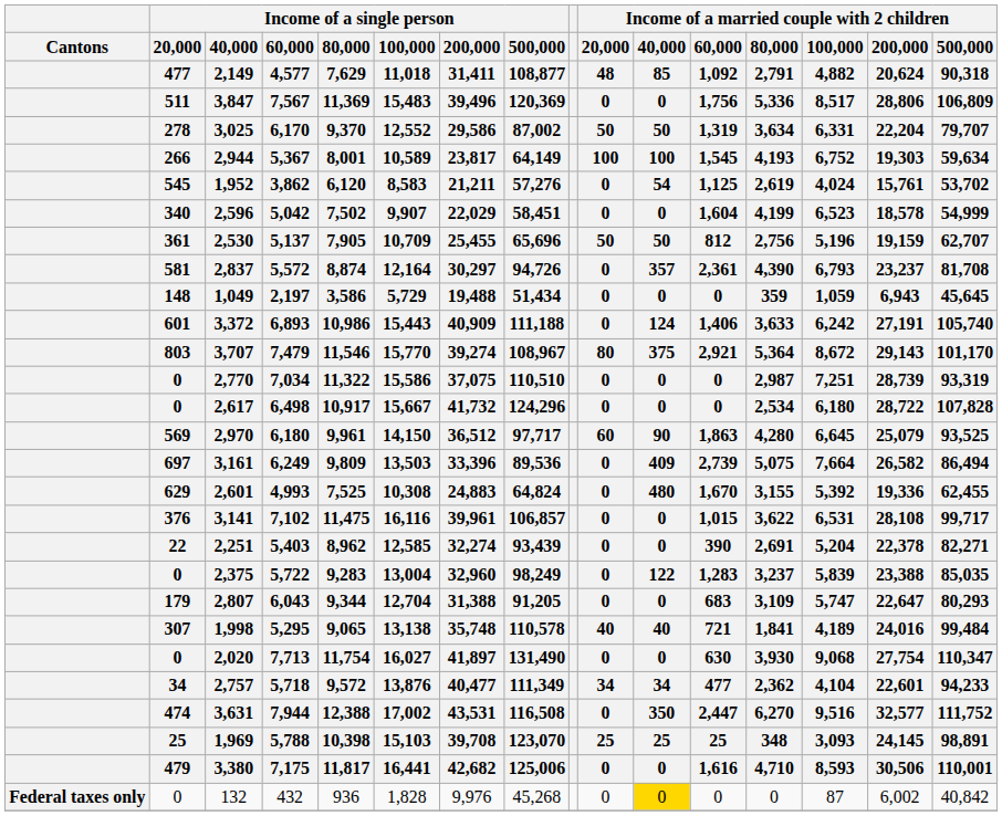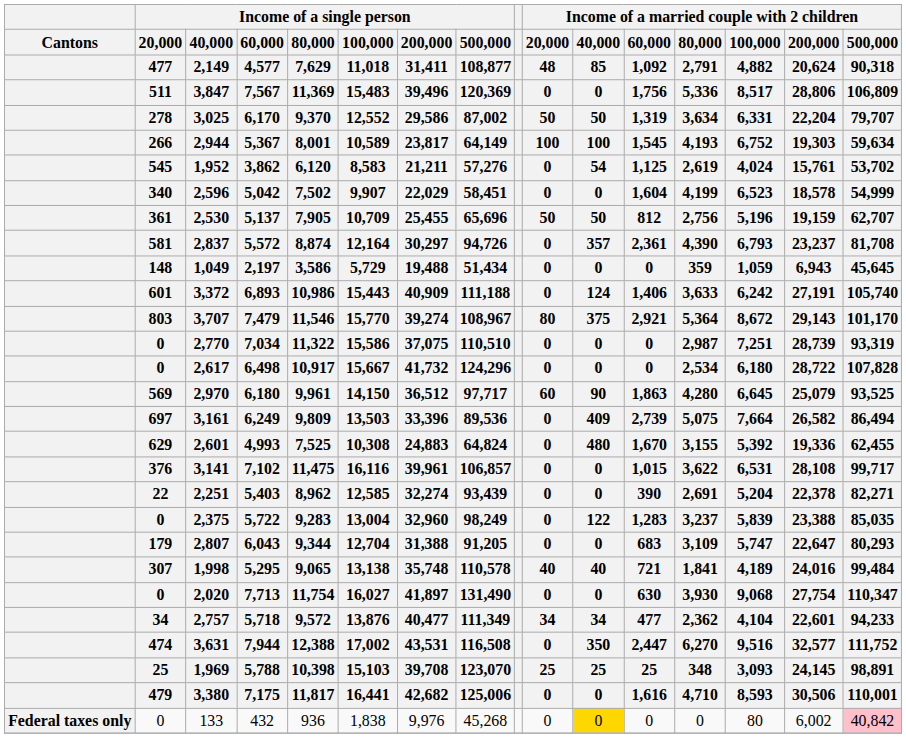 <table class="wikitable sortable collapsible" style="text-align:center">
 <tr>
 <th></th>
 <th Colspan="7" align="center"><strong>Income of a single person</strong></th>
 <th scope="col" class="unsortable"></th>
 <th Colspan="7" align="center">Income of a married couple with 2 children</th>
 </tr>
 <tr>
 <th>Cantons</th>
 <th align="center"><strong>20,000</strong></th>
 <th align="center"><strong>40,000</strong></th>
 <th align="center"><strong>60,000</strong></th>
 <th align="center"><strong>80,000</strong></th>
 <th align="center"><strong>100,000</strong></th>
 <th align="center"><strong>200,000</strong></th>
 <th align="center"><strong>500,000</strong></th>
 <th></th>
 <th align="center"><strong>20,000</strong></th>
 <th align="center"><strong>40,000</strong></th>
 <th align="center"><strong>60,000</strong></th>
 <th align="center"><strong>80,000</strong></th>
 <th align="center"><strong>100,000</strong></th>
 <th align="center"><strong>200,000</strong></th>
 <th align="center"><strong>500,000</strong></th>
 </tr>
 <tr>
 <th></th>
 <th><strong>477</strong></th>
 <th align="center"><strong>2,149</strong></th>
 <th align="center"><strong>4,577</strong></th>
 <th align="center"><strong>7,629</strong></th>
 <th align="center"><strong>11,018</strong></th>
 <th align="center"><strong>31,411</strong></th>
 <th align="center"><strong>108,877</strong></th>
 <th></th>
 <th align="center"><strong>48</strong></th>
 <th align="center"><strong>85</strong></th>
 <th align="center"><strong>1,092</strong></th>
 <th align="center"><strong>2,791</strong></th>
 <th align="center"><strong>4,882</strong></th>
 <th align="center"><strong>20,624</strong></th>
 <th align="center"><strong>90,318</strong></th>
 </tr>
 <tr>
 <th></th>
 <th><strong>511</strong></th>
 <th align="center"><strong>3,847</strong></th>
 <th align="center"><strong>7,567</strong></th>
 <th align="center"><strong>11,369</strong></th>
 <th align="center"><strong>15,483</strong></th>
 <th align="center"><strong>39,496</strong></th>
 <th align="center"><strong>120,369</strong></th>
 <th></th>
 <th align="center"><strong>0</strong></th>
 <th align="center"><strong>0</strong></th>
 <th align="center"><strong>1,756</strong></th>
 <th align="center"><strong>5,336</strong></th>
 <th align="center"><strong>8,517</strong></th>
 <th align="center"><strong>28,806</strong></th>
 <th align="center"><strong>106,809</strong></th>
 </tr>
 <tr>
 <th></th>
 <th><strong>278</strong></th>
 <th align="center"><strong>3,025</strong></th>
 <th align="center"><strong>6,170</strong></th>
 <th align="center"><strong>9,370</strong></th>
 <th align="center"><strong>12,552</strong></th>
 <th align="center"><strong>29,586</strong></th>
 <th align="center"><strong>87,002</strong></th>
 <th></th>
 <th align="center"><strong>50</strong></th>
 <th align="center"><strong>50</strong></th>
 <th align="center"><strong>1,319</strong></th>
 <th align="center"><strong>3,634</strong></th>
 <th align="center"><strong>6,331</strong></th>
 <th align="center"><strong>22,204</strong></th>
 <th align="center"><strong>79,707</strong></th>
 </tr>
 <tr>
 <th></th>
 <th><strong>266</strong></th>
 <th align="center"><strong>2,944</strong></th>
 <th align="center"><strong>5,367</strong></th>
 <th align="center"><strong>8,001</strong></th>
 <th align="center"><strong>10,589</strong></th>
 <th align="center"><strong>23,817</strong></th>
 <th align="center"><strong>64,149</strong></th>
 <th></th>
 <th align="center"><strong>100</strong></th>
 <th align="center"><strong>100</strong></th>
 <th align="center"><strong>1,545</strong></th>
 <th align="center"><strong>4,193</strong></th>
 <th align="center"><strong>6,752</strong></th>
 <th align="center"><strong>19,303</strong></th>
 <th align="center"><strong>59,634</strong></th>
 </tr>
 <tr>
 <th></th>
 <th><strong>545</strong></th>
 <th align="center"><strong>1,952</strong></th>
 <th align="center"><strong>3,862</strong></th>
 <th align="center"><strong>6,120</strong></th>
 <th align="center"><strong>8,583</strong></th>
 <th align="center"><strong>21,211</strong></th>
 <th align="center"><strong>57,276</strong></th>
 <th></th>
 <th align="center"><strong>0</strong></th>
 <th align="center"><strong>54</strong></th>
 <th align="center"><strong>1,125</strong></th>
 <th align="center"><strong>2,619</strong></th>
 <th align="center"><strong>4,024</strong></th>
 <th align="center"><strong>15,761</strong></th>
 <th align="center"><strong>53,702</strong></th>
 </tr>
 <tr>
 <th></th>
 <th><strong>340</strong></th>
 <th align="center"><strong>2,596</strong></th>
 <th align="center"><strong>5,042</strong></th>
 <th align="center"><strong>7,502</strong></th>
 <th align="center"><strong>9,907</strong></th>
 <th align="center"><strong>22,029</strong></th>
 <th align="center"><strong>58,451</strong></th>
 <th></th>
 <th align="center"><strong>0</strong></th>
 <th align="center"><strong>0</strong></th>
 <th align="center"><strong>1,604</strong></th>
 <th align="center"><strong>4,199</strong></th>
 <th align="center"><strong>6,523</strong></th>
 <th align="center"><strong>18,578</strong></th>
 <th align="center"><strong>54,999</strong></th>
 </tr>
 <tr>
 <th></th>
 <th><strong>361</strong></th>
 <th align="center"><strong>2,530</strong></th>
 <th align="center"><strong>5,137</strong></th>
 <th align="center"><strong>7,905</strong></th>
 <th align="center"><strong>10,709</strong></th>
 <th align="center"><strong>25,455</strong></th>
 <th align="center"><strong>65,696</strong></th>
 <th></th>
 <th align="center"><strong>50</strong></th>
 <th align="center"><strong>50</strong></th>
 <th align="center"><strong>812</strong></th>
 <th align="center"><strong>2,756</strong></th>
 <th align="center"><strong>5,196</strong></th>
 <th align="center"><strong>19,159</strong></th>
 <th align="center"><strong>62,707</strong></th>
 </tr>
 <tr>
 <th></th>
 <th><strong>581</strong></th>
 <th align="center"><strong>2,837</strong></th>
 <th align="center"><strong>5,572</strong></th>
 <th align="center"><strong>8,874</strong></th>
 <th align="center"><strong>12,164</strong></th>
 <th align="center"><strong>30,297</strong></th>
 <th align="center"><strong>94,726</strong></th>
 <th></th>
 <th align="center"><strong>0</strong></th>
 <th align="center"><strong>357</strong></th>
 <th align="center"><strong>2,361</strong></th>
 <th align="center"><strong>4,390</strong></th>
 <th align="center"><strong>6,793</strong></th>
 <th align="center"><strong>23,237</strong></th>
 <th align="center"><strong>81,708</strong></th>
 </tr>
 <tr>
 <th></th>
 <th><strong>148</strong></th>
 <th align="center"><strong>1,049</strong></th>
 <th align="center"><strong>2,197</strong></th>
 <th align="center"><strong>3,586</strong></th>
 <th align="center"><strong>5,729</strong></th>
 <th align="center"><strong>19,488</strong></th>
 <th align="center"><strong>51,434</strong></th>
 <th></th>
 <th align="center"><strong>0</strong></th>
 <th align="center"><strong>0</strong></th>
 <th align="center"><strong>0</strong></th>
 <th align="center"><strong>359</strong></th>
 <th align="center"><strong>1,059</strong></th>
 <th align="center"><strong>6,943</strong></th>
 <th align="center"><strong>45,645</strong></th>
 </tr>
 <tr>
 <th></th>
 <th><strong>601</strong></th>
 <th align="center"><strong>3,372</strong></th>
 <th align="center"><strong>6,893</strong></th>
 <th align="center"><strong>10,986</strong></th>
 <th align="center"><strong>15,443</strong></th>
 <th align="center"><strong>40,909</strong></th>
 <th align="center"><strong>111,188</strong></th>
 <th></th>
 <th align="center"><strong>0</strong></th>
 <th align="center"><strong>124</strong></th>
 <th align="center"><strong>1,406</strong></th>
 <th align="center"><strong>3,633</strong></th>
 <th align="center"><strong>6,242</strong></th>
 <th align="center"><strong>27,191</strong></th>
 <th align="center"><strong>105,740</strong></th>
 </tr>
 <tr>
 <th></th>
 <th><strong>803</strong></th>
 <th align="center"><strong>3,707</strong></th>
 <th align="center"><strong>7,479</strong></th>
 <th align="center"><strong>11,546</strong></th>
 <th align="center"><strong>15,770</strong></th>
 <th align="center"><strong>39,274</strong></th>
 <th align="center"><strong>108,967</strong></th>
 <th></th>
 <th align="center"><strong>80</strong></th>
 <th align="center"><strong>375</strong></th>
 <th align="center"><strong>2,921</strong></th>
 <th align="center"><strong>5,364</strong></th>
 <th align="center"><strong>8,672</strong></th>
 <th align="center"><strong>29,143</strong></th>
 <th align="center"><strong>101,170</strong></th>
 </tr>
 <tr>
 <th></th>
 <th><strong>0</strong></th>
 <th align="center"><strong>2,770</strong></th>
 <th align="center"><strong>7,034</strong></th>
 <th align="center"><strong>11,322</strong></th>
 <th align="center"><strong>15,586</strong></th>
 <th align="center"><strong>37,075</strong></th>
 <th align="center"><strong>110,510</strong></th>
 <th></th>
 <th align="center"><strong>0</strong></th>
 <th align="center"><strong>0</strong></th>
 <th align="center"><strong>0</strong></th>
 <th align="center"><strong>2,987</strong></th>
 <th align="center"><strong>7,251</strong></th>
 <th align="center"><strong>28,739</strong></th>
 <th align="center"><strong>93,319</strong></th>
 </tr>
 <tr>
 <th></th>
 <th><strong>0</strong></th>
 <th align="center"><strong>2,617</strong></th>
 <th align="center"><strong>6,498</strong></th>
 <th align="center"><strong>10,917</strong></th>
 <th align="center"><strong>15,667</strong></th>
 <th align="center"><strong>41,732</strong></th>
 <th align="center"><strong>124,296</strong></th>
 <th></th>
 <th align="center"><strong>0</strong></th>
 <th align="center"><strong>0</strong></th>
 <th align="center"><strong>0</strong></th>
 <th align="center"><strong>2,534</strong></th>
 <th align="center"><strong>6,180</strong></th>
 <th align="center"><strong>28,722</strong></th>
 <th align="center"><strong>107,828</strong></th>
 </tr>
 <tr>
 <th></th>
 <th><strong>569</strong></th>
 <th align="center"><strong>2,970</strong></th>
 <th align="center"><strong>6,180</strong></th>
 <th align="center"><strong>9,961</strong></th>
 <th align="center"><strong>14,150</strong></th>
 <th align="center"><strong>36,512</strong></th>
 <th align="center"><strong>97,717</strong></th>
 <th></th>
 <th align="center"><strong>60</strong></th>
 <th align="center"><strong>90</strong></th>
 <th align="center"><strong>1,863</strong></th>
 <th align="center"><strong>4,280</strong></th>
 <th align="center"><strong>6,645</strong></th>
 <th align="center"><strong>25,079</strong></th>
 <th align="center"><strong>93,525</strong></th>
 </tr>
 <tr>
 <th></th>
 <th><strong>697</strong></th>
 <th align="center"><strong>3,161</strong></th>
 <th align="center"><strong>6,249</strong></th>
 <th align="center"><strong>9,809</strong></th>
 <th align="center"><strong>13,503</strong></th>
 <th align="center"><strong>33,396</strong></th>
 <th align="center"><strong>89,536</strong></th>
 <th></th>
 <th align="center"><strong>0</strong></th>
 <th align="center"><strong>409</strong></th>
 <th align="center"><strong>2,739</strong></th>
 <th align="center"><strong>5,075</strong></th>
 <th align="center"><strong>7,664</strong></th>
 <th align="center"><strong>26,582</strong></th>
 <th align="center"><strong>86,494</strong></th>
 </tr>
 <tr>
 <th></th>
 <th><strong>629</strong></th>
 <th align="center"><strong>2,601</strong></th>
 <th align="center"><strong>4,993</strong></th>
 <th align="center"><strong>7,525</strong></th>
 <th align="center"><strong>10,308</strong></th>
 <th align="center"><strong>24,883</strong></th>
 <th align="center"><strong>64,824</strong></th>
 <th></th>
 <th align="center"><strong>0</strong></th>
 <th align="center"><strong>480</strong></th>
 <th align="center"><strong>1,670</strong></th>
 <th align="center"><strong>3,155</strong></th>
 <th align="center"><strong>5,392</strong></th>
 <th align="center"><strong>19,336</strong></th>
 <th align="center"><strong>62,455</strong></th>
 </tr>
 <tr>
 <th></th>
 <th><strong>376</strong></th>
 <th align="center"><strong>3,141</strong></th>
 <th align="center"><strong>7,102</strong></th>
 <th align="center"><strong>11,475</strong></th>
 <th align="center"><strong>16,116</strong></th>
 <th align="center"><strong>39,961</strong></th>
 <th align="center"><strong>106,857</strong></th>
 <th></th>
 <th align="center"><strong>0</strong></th>
 <th align="center"><strong>0</strong></th>
 <th align="center"><strong>1,015</strong></th>
 <th align="center"><strong>3,622</strong></th>
 <th align="center"><strong>6,531</strong></th>
 <th align="center"><strong>28,108</strong></th>
 <th align="center"><strong>99,717</strong></th>
 </tr>
 <tr>
 <th></th>
 <th><strong>22</strong></th>
 <th align="center"><strong>2,251</strong></th>
 <th align="center"><strong>5,403</strong></th>
 <th align="center"><strong>8,962</strong></th>
 <th align="center"><strong>12,585</strong></th>
 <th align="center"><strong>32,274</strong></th>
 <th align="center"><strong>93,439</strong></th>
 <th></th>
 <th align="center"><strong>0</strong></th>
 <th align="center"><strong>0</strong></th>
 <th align="center"><strong>390</strong></th>
 <th align="center"><strong>2,691</strong></th>
 <th align="center"><strong>5,204</strong></th>
 <th align="center"><strong>22,378</strong></th>
 <th align="center"><strong>82,271</strong></th>
 </tr>
 <tr>
 <th></th>
 <th><strong>0</strong></th>
 <th align="center"><strong>2,375</strong></th>
 <th align="center"><strong>5,722</strong></th>
 <th align="center"><strong>9,283</strong></th>
 <th align="center"><strong>13,004</strong></th>
 <th align="center"><strong>32,960</strong></th>
 <th align="center"><strong>98,249</strong></th>
 <th></th>
 <th align="center"><strong>0</strong></th>
 <th align="center"><strong>122</strong></th>
 <th align="center"><strong>1,283</strong></th>
 <th align="center"><strong>3,237</strong></th>
 <th align="center"><strong>5,839</strong></th>
 <th align="center"><strong>23,388</strong></th>
 <th align="center"><strong>85,035</strong></th>
 </tr>
 <tr>
 <th></th>
 <th><strong>179</strong></th>
 <th align="center"><strong>2,807</strong></th>
 <th align="center"><strong>6,043</strong></th>
 <th align="center"><strong>9,344</strong></th>
 <th align="center"><strong>12,704</strong></th>
 <th align="center"><strong>31,388</strong></th>
 <th align="center"><strong>91,205</strong></th>
 <th></th>
 <th align="center"><strong>0</strong></th>
 <th align="center"><strong>0</strong></th>
 <th align="center"><strong>683</strong></th>
 <th align="center"><strong>3,109</strong></th>
 <th align="center"><strong>5,747</strong></th>
 <th align="center"><strong>22,647</strong></th>
 <th align="center"><strong>80,293</strong></th>
 </tr>
 <tr>
 <th></th>
 <th><strong>307</strong></th>
 <th align="center"><strong>1,998</strong></th>
 <th align="center"><strong>5,295</strong></th>
 <th align="center"><strong>9,065</strong></th>
 <th align="center"><strong>13,138</strong></th>
 <th align="center"><strong>35,748</strong></th>
 <th align="center"><strong>110,578</strong></th>
 <th></th>
 <th align="center"><strong>40</strong></th>
 <th align="center"><strong>40</strong></th>
 <th align="center"><strong>721</strong></th>
 <th align="center"><strong>1,841</strong></th>
 <th align="center"><strong>4,189</strong></th>
 <th align="center"><strong>24,016</strong></th>
 <th align="center"><strong>99,484</strong></th>
 </tr>
 <tr>
 <th></th>
 <th><strong>0</strong></th>
 <th align="center"><strong>2,020</strong></th>
 <th align="center"><strong>7,713</strong></th>
 <th align="center"><strong>11,754</strong></th>
 <th align="center"><strong>16,027</strong></th>
 <th align="center"><strong>41,897</strong></th>
 <th align="center"><strong>131,490</strong></th>
 <th></th>
 <th align="center"><strong>0</strong></th>
 <th align="center"><strong>0</strong></th>
 <th align="center"><strong>630</strong></th>
 <th align="center"><strong>3,930</strong></th>
 <th align="center"><strong>9,068</strong></th>
 <th align="center"><strong>27,754</strong></th>
 <th align="center"><strong>110,347</strong></th>
 </tr>
 <tr>
 <th></th>
 <th><strong>34</strong></th>
 <th align="center"><strong>2,757</strong></th>
 <th align="center"><strong>5,718</strong></th>
 <th align="center"><strong>9,572</strong></th>
 <th align="center"><strong>13,876</strong></th>
 <th align="center"><strong>40,477</strong></th>
 <th align="center"><strong>111,349</strong></th>
 <th></th>
 <th align="center"><strong>34</strong></th>
 <th align="center"><strong>34</strong></th>
 <th align="center"><strong>477</strong></th>
 <th align="center"><strong>2,362</strong></th>
 <th align="center"><strong>4,104</strong></th>
 <th align="center"><strong>22,601</strong></th>
 <th align="center"><strong>94,233</strong></th>
 </tr>
 <tr>
 <th></th>
 <th><strong>474</strong></th>
 <th align="center"><strong>3,631</strong></th>
 <th align="center"><strong>7,944</strong></th>
 <th align="center"><strong>12,388</strong></th>
 <th align="center"><strong>17,002</strong></th>
 <th align="center"><strong>43,531</strong></th>
 <th align="center"><strong>116,508</strong></th>
 <th></th>
 <th align="center"><strong>0</strong></th>
 <th align="center"><strong>350</strong></th>
 <th align="center"><strong>2,447</strong></th>
 <th align="center"><strong>6,270</strong></th>
 <th align="center"><strong>9,516</strong></th>
 <th align="center"><strong>32,577</strong></th>
 <th align="center"><strong>111,752</strong></th>
 </tr>
 <tr>
 <th></th>
 <th><strong>25</strong></th>
 <th align="center"><strong>1,969</strong></th>
 <th align="center"><strong>5,788</strong></th>
 <th align="center"><strong>10,398</strong></th>
 <th align="center"><strong>15,103</strong></th>
 <th align="center"><strong>39,708</strong></th>
 <th align="center"><strong>123,070</strong></th>
 <th></th>
 <th align="center"><strong>25</strong></th>
 <th align="center"><strong>25</strong></th>
 <th align="center"><strong>25</strong></th>
 <th align="center"><strong>348</strong></th>
 <th align="center"><strong>3,093</strong></th>
 <th align="center"><strong>24,145</strong></th>
 <th align="center"><strong>98,891</strong></th>
 </tr>
 <tr>
 <th></th>
 <th><strong>479</strong></th>
 <th align="center"><strong>3,380</strong></th>
 <th align="center"><strong>7,175</strong></th>
 <th align="center"><strong>11,817</strong></th>
 <th align="center"><strong>16,441</strong></th>
 <th align="center"><strong>42,682</strong></th>
 <th align="center"><strong>125,006</strong></th>
 <th></th>
 <th align="center"><strong>0</strong></th>
 <th align="center"><strong>0</strong></th>
 <th align="center"><strong>1,616</strong></th>
 <th align="center"><strong>4,710</strong></th>
 <th align="center"><strong>8,593</strong></th>
 <th align="center"><strong>30,506</strong></th>
 <th align="center"><strong>110,001</strong></th>
 </tr>
 <tr>
 <th>Federal taxes only</th>
 <td>0</td>
-<td align="center">132</td>
+<td align="center">133</td>
 <td align="center">432</td>
 <td align="center">936</td>
-<td align="center">1,828</td>
+<td align="center">1,838</td>
 <td align="center">9,976</td>
 <td align="center">45,268</td>
 <td></td>
 <td align="center">0</td>
 <td align="center" style="background: gold;">0</td>
 <td align="center">0</td>
 <td align="center">0</td>
-<td align="center">87</td>
+<td align="center">80</td>
 <td align="center">6,002</td>
-<td align="center">40,842</td>
+<td align="center" style="background: pink;">40,842</td>
 </tr>
 <tr>
 </tr>
 </table>
